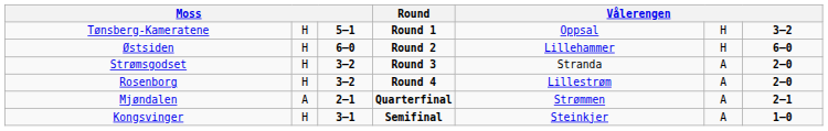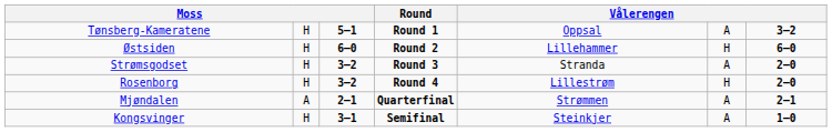 <table border=1 class=wikitable style="text-align:center">
 <tr valign=top>
 <th width=45% colspan=3><a href='#'>Moss</a></th>
 <th width=10%>Round</th>
 <th width=45% colspan=3><a href='#'>Vålerengen</a></th>
 </tr>
 <tr valign=top>
 <td><a href='#'>Tønsberg-Kameratene</a></td>
 <td>H</td>
 <td><strong>5–1</strong></td>
 <td><strong>Round 1</strong></td>
 <td><a href='#'>Oppsal</a></td>
-<td>H</td>
+<td>A</td>
 <td><strong>3–2</strong></td>
 </tr>
 <tr valign=top>
 <td><a href='#'>Østsiden</a></td>
 <td>H</td>
 <td><strong>6–0</strong></td>
 <td><strong>Round 2</strong></td>
 <td><a href='#'>Lillehammer</a></td>
 <td>H</td>
 <td><strong>6–0</strong></td>
 </tr>
 <tr valign=top>
 <td><a href='#'>Strømsgodset</a></td>
 <td>H</td>
 <td><strong>3–2</strong></td>
 <td><strong>Round 3</strong></td>
 <td>Stranda</td>
 <td>A</td>
 <td><strong>2–0</strong></td>
 </tr>
 <tr valign=top>
 <td><a href='#'>Rosenborg</a></td>
 <td>H</td>
 <td><strong>3–2</strong></td>
 <td><strong>Round 4</strong></td>
 <td><a href='#'>Lillestrøm</a></td>
-<td>A</td>
+<td>H</td>
 <td><strong>2–0</strong></td>
 </tr>
 <tr valign=top>
 <td><a href='#'>Mjøndalen</a></td>
 <td>A</td>
 <td><strong>2–1</strong></td>
 <td><strong>Quarterfinal</strong></td>
 <td><a href='#'>Strømmen</a></td>
 <td>A</td>
 <td><strong>2–1</strong></td>
 </tr>
 <tr valign=top>
 <td><a href='#'>Kongsvinger</a></td>
 <td>H</td>
 <td><strong>3–1</strong></td>
 <td><strong>Semifinal</strong></td>
 <td><a href='#'>Steinkjer</a></td>
 <td>A</td>
 <td><strong>1–0</strong></td>
 </tr>
 </table>
